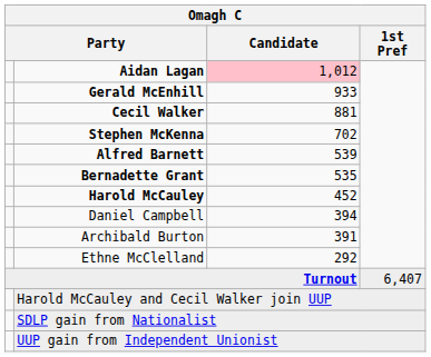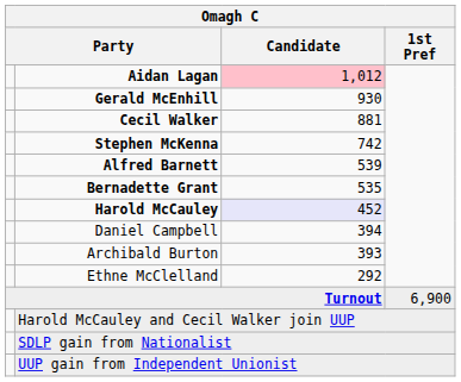 <table class="wikitable">
 <tr>
 <th colspan="4" align="center">Omagh C</th>
 </tr>
 <tr>
 <th colspan="2" align="center" width=200>Party</th>
 <th width=150>Candidate</th>
 <th width=60>1st Pref</th>
 </tr>
 <tr>
 <td></td>
 <td align="right"><strong>Aidan Lagan</strong></td>
 <td align="right" style="background: pink;">1,012</td>
 </tr>
 <tr>
 <td></td>
 <td align="right"><strong>Gerald McEnhill</strong></td>
-<td align="right">933</td>
+<td align="right">930</td>
 </tr>
 <tr>
 <td></td>
 <td align="right"><strong>Cecil Walker</strong></td>
 <td align="right">881</td>
 </tr>
 <tr>
 <td></td>
 <td align="right"><strong>Stephen McKenna</strong></td>
-<td align="right">702</td>
+<td align="right">742</td>
 </tr>
 <tr>
 <td></td>
 <td align="right"><strong>Alfred Barnett</strong></td>
 <td align="right">539</td>
 </tr>
 <tr>
 <td></td>
 <td align="right"><strong>Bernadette Grant</strong></td>
 <td align="right">535</td>
 </tr>
 <tr>
 <td></td>
 <td align="right"><strong>Harold McCauley</strong></td>
-<td align="right">452</td>
+<td align="right" style="background: lavender;">452</td>
 </tr>
 <tr>
 <td></td>
 <td align="right">Daniel Campbell</td>
 <td align="right">394</td>
 </tr>
 <tr>
 <td></td>
 <td align="right">Archibald Burton</td>
-<td align="right">391</td>
+<td align="right">393</td>
 </tr>
 <tr>
 <td></td>
 <td align="right">Ethne McClelland</td>
 <td align="right">292</td>
 </tr>
 <tr bgcolor="EEEEEE">
 <td colspan=3 align="right"><strong><a href='#'>Turnout</a></strong></td>
-<td align="right">6,407</td>
+<td align="right">6,900</td>
 </tr>
 <tr>
 <td bgcolor=></td>
 <td colspan=3 bgcolor="EEEEEE">Harold McCauley and Cecil Walker join <a href='#'>UUP</a></td>
 </tr>
 <tr>
 <td bgcolor=></td>
 <td colspan=3 bgcolor="EEEEEE"><a href='#'>SDLP</a> gain from <a href='#'>Nationalist</a></td>
 </tr>
 <tr>
 <td bgcolor=></td>
 <td colspan=3 bgcolor="EEEEEE"><a href='#'>UUP</a> gain from <a href='#'>Independent Unionist</a></td>
 </tr>
 </table>
